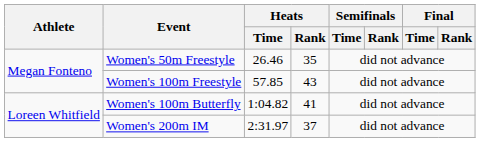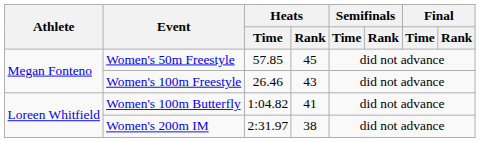 <table class=wikitable style="font-size:90%">
 <tr>
 <th rowspan="2">Athlete</th>
 <th rowspan="2">Event</th>
 <th colspan="2">Heats</th>
 <th colspan="2">Semifinals</th>
 <th colspan="2">Final</th>
 </tr>
 <tr>
 <th>Time</th>
 <th>Rank</th>
 <th>Time</th>
 <th>Rank</th>
 <th>Time</th>
 <th>Rank</th>
 </tr>
 <tr>
 <td rowspan="2"><a href='#'>Megan Fonteno</a></td>
 <td><a href='#'>Women's 50m Freestyle</a></td>
-<td align=center>26.46</td>
-<td align=center>35</td>
+<td align=center>57.85</td>
+<td align=center>45</td>
 <td align=center colspan=4>did not advance</td>
 </tr>
 <tr>
 <td><a href='#'>Women's 100m Freestyle</a></td>
-<td align=center>57.85</td>
+<td align=center>26.46</td>
 <td align=center>43</td>
 <td align=center colspan=4>did not advance</td>
 </tr>
 <tr>
 <td rowspan="2"><a href='#'>Loreen Whitfield</a></td>
 <td><a href='#'>Women's 100m Butterfly</a></td>
 <td align=center>1:04.82</td>
 <td align=center>41</td>
 <td align=center colspan=4>did not advance</td>
 </tr>
 <tr>
 <td><a href='#'>Women's 200m IM</a></td>
 <td align=center>2:31.97</td>
-<td align=center>37</td>
+<td align=center>38</td>
 <td align=center colspan=4>did not advance</td>
 </tr>
 </table>
